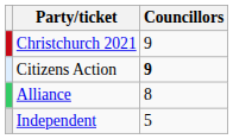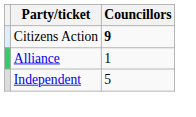 <table class="wikitable">
 <tr>
 <th></th>
 <th>Party/ticket</th>
 <th>Councillors</th>
-</tr>
-<tr>
-<td style="background:#C80815"></td>
-<td><a href='#'>Christchurch 2021</a></td>
-<td>9</td>
 </tr>
 <tr>
 <td style="background:#DDEEFF"></td>
 <td>Citizens Action</td>
 <td><strong>9</strong></td>
 </tr>
 <tr>
 <td style="background:#33CC66"></td>
 <td><a href='#'>Alliance</a></td>
-<td>8</td>
+<td>1</td>
 </tr>
 <tr>
 <td style="background:#DDDDDD"></td>
 <td><a href='#'>Independent</a></td>
 <td>5</td>
 </tr>
 </table>
